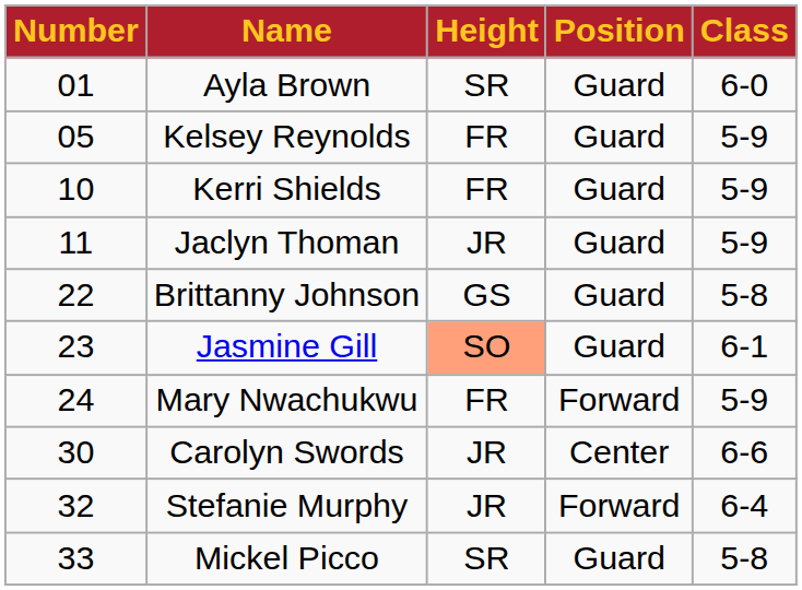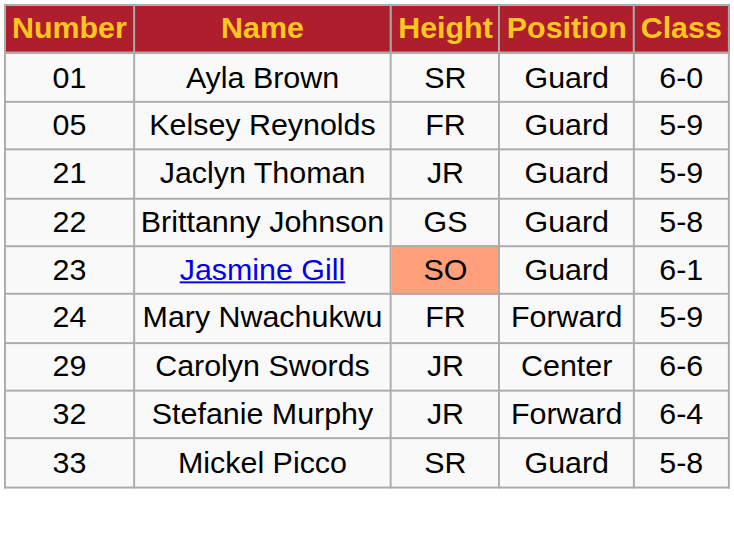 <table class="wikitable" style="text-align:center">
 <tr>
 <th style="background:#af1e2d; color:#ffc61e;">Number</th>
 <th style="background:#af1e2d; color:#ffc61e;">Name</th>
 <th style="background:#af1e2d; color:#ffc61e;">Height</th>
 <th style="background:#af1e2d; color:#ffc61e;">Position</th>
 <th style="background:#af1e2d; color:#ffc61e;">Class</th>
 </tr>
 <tr>
 <td>01</td>
 <td>Ayla Brown</td>
 <td>SR</td>
 <td>Guard</td>
 <td>6-0</td>
 </tr>
 <tr>
 <td>05</td>
 <td>Kelsey Reynolds</td>
 <td>FR</td>
 <td>Guard</td>
 <td>5-9</td>
 </tr>
 <tr>
-<td>10</td>
-<td>Kerri Shields</td>
-<td>FR</td>
-<td>Guard</td>
-<td>5-9</td>
-</tr>
-<tr>
-<td>11</td>
+<td>21</td>
 <td>Jaclyn Thoman</td>
 <td>JR</td>
 <td>Guard</td>
 <td>5-9</td>
 </tr>
 <tr>
 <td>22</td>
 <td>Brittanny Johnson</td>
 <td>GS</td>
 <td>Guard</td>
 <td>5-8</td>
 </tr>
 <tr>
 <td>23</td>
 <td><a href='#'>Jasmine Gill</a></td>
 <td style="background: lightsalmon;">SO</td>
 <td>Guard</td>
 <td>6-1</td>
 </tr>
 <tr>
 <td>24</td>
 <td>Mary Nwachukwu</td>
 <td>FR</td>
 <td>Forward</td>
 <td>5-9</td>
 </tr>
 <tr>
-<td>30</td>
+<td>29</td>
 <td>Carolyn Swords</td>
 <td>JR</td>
 <td>Center</td>
 <td>6-6</td>
 </tr>
 <tr>
 <td>32</td>
 <td>Stefanie Murphy</td>
 <td>JR</td>
 <td>Forward</td>
 <td>6-4</td>
 </tr>
 <tr>
 <td>33</td>
 <td>Mickel Picco</td>
 <td>SR</td>
 <td>Guard</td>
 <td>5-8</td>
 </tr>
 </table>
